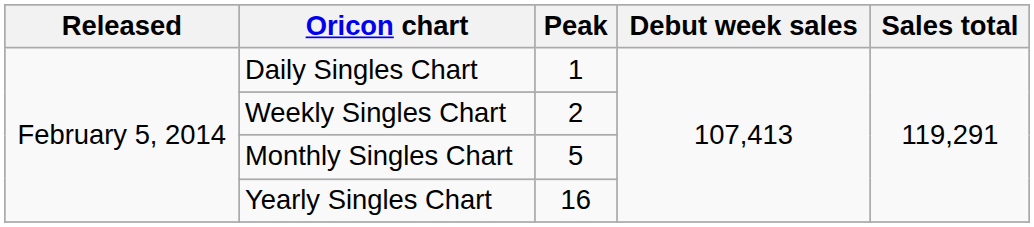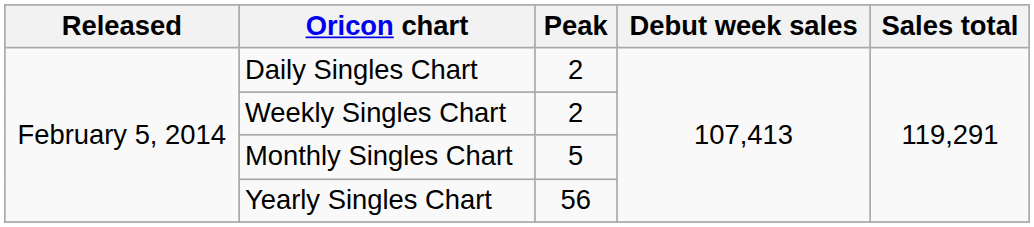 <table class="wikitable" style="width:600px;">
 <tr>
 <th>Released</th>
 <th><a href='#'>Oricon</a> chart</th>
 <th>Peak</th>
 <th>Debut week sales</th>
 <th>Sales total</th>
 </tr>
 <tr>
 <td style="text-align:center;" rowspan="4">February 5, 2014</td>
 <td align="left">Daily Singles Chart</td>
-<td style="text-align:center;">1</td>
+<td style="text-align:center;">2</td>
 <td style="text-align:center;" rowspan="4">107,413</td>
 <td style="text-align:center;" rowspan="4">119,291</td>
 </tr>
 <tr>
 <td align="left">Weekly Singles Chart</td>
 <td style="text-align:center;">2</td>
 </tr>
 <tr>
 <td align="left">Monthly Singles Chart</td>
 <td style="text-align:center;">5</td>
 </tr>
 <tr>
 <td align="left">Yearly Singles Chart</td>
-<td style="text-align:center;">16</td>
+<td style="text-align:center;">56</td>
 </tr>
 </table>
